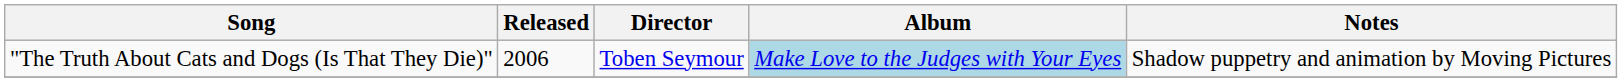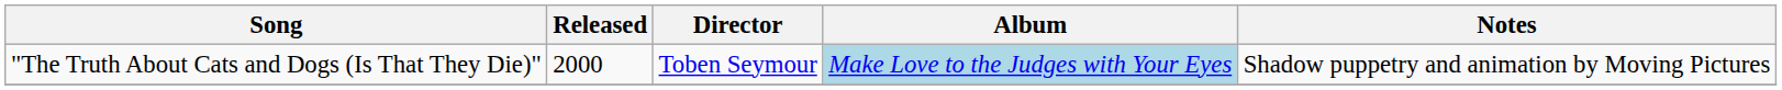 <table class="wikitable" border="1">
 <tr>
 <th>Song</th>
 <th>Released</th>
 <th>Director</th>
 <th>Album</th>
 <th>Notes</th>
 </tr>
 <tr>
 <td>"The Truth About Cats and Dogs (Is That They Die)"</td>
-<td>2006</td>
+<td>2000</td>
 <td><a href='#'>Toben Seymour</a></td>
 <td style="background: lightblue;"><em><a href='#'>Make Love to the Judges with Your Eyes</a></em></td>
 <td>Shadow puppetry and animation by Moving Pictures</td>
 </tr>
 <tr>
 </tr>
 </table>
